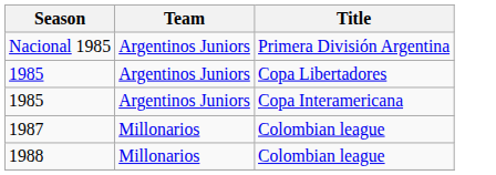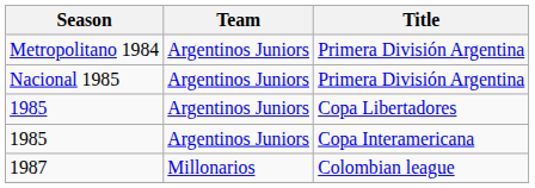 <table class="wikitable">
 <tr>
 <th>Season</th>
 <th>Team</th>
 <th>Title</th>
+</tr>
+<tr>
+<td><a href='#'>Metropolitano</a> 1984</td>
+<td><a href='#'>Argentinos Juniors</a></td>
+<td><a href='#'>Primera División Argentina</a></td>
 </tr>
 <tr>
 <td><a href='#'>Nacional</a> 1985</td>
 <td><a href='#'>Argentinos Juniors</a></td>
 <td><a href='#'>Primera División Argentina</a></td>
 </tr>
 <tr>
 <td><a href='#'>1985</a></td>
 <td><a href='#'>Argentinos Juniors</a></td>
 <td><a href='#'>Copa Libertadores</a></td>
 </tr>
 <tr>
 <td>1985</td>
 <td><a href='#'>Argentinos Juniors</a></td>
 <td><a href='#'>Copa Interamericana</a></td>
 </tr>
 <tr>
 <td>1987</td>
 <td><a href='#'>Millonarios</a></td>
 <td><a href='#'>Colombian league</a></td>
 </tr>
 <tr>
-<td>1988</td>
-<td><a href='#'>Millonarios</a></td>
-<td><a href='#'>Colombian league</a></td>
-</tr>
-<tr>
 </tr>
 </table>
